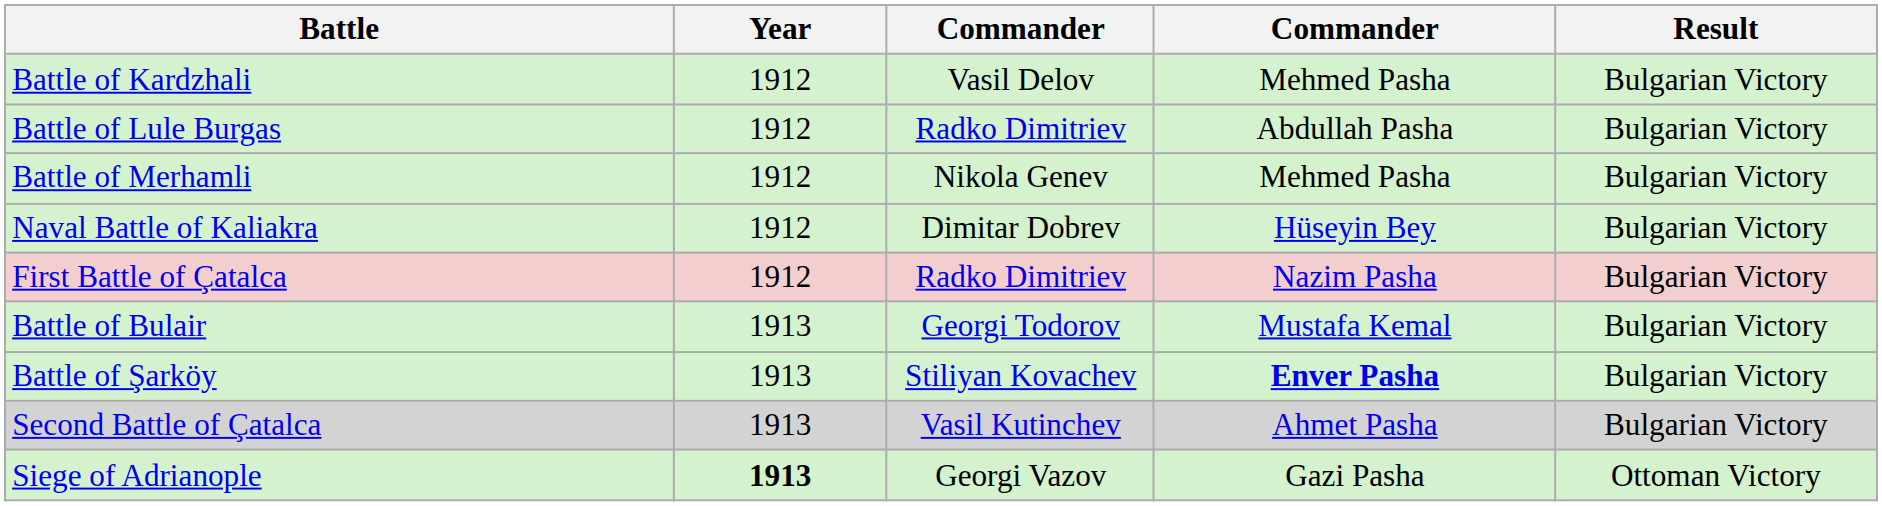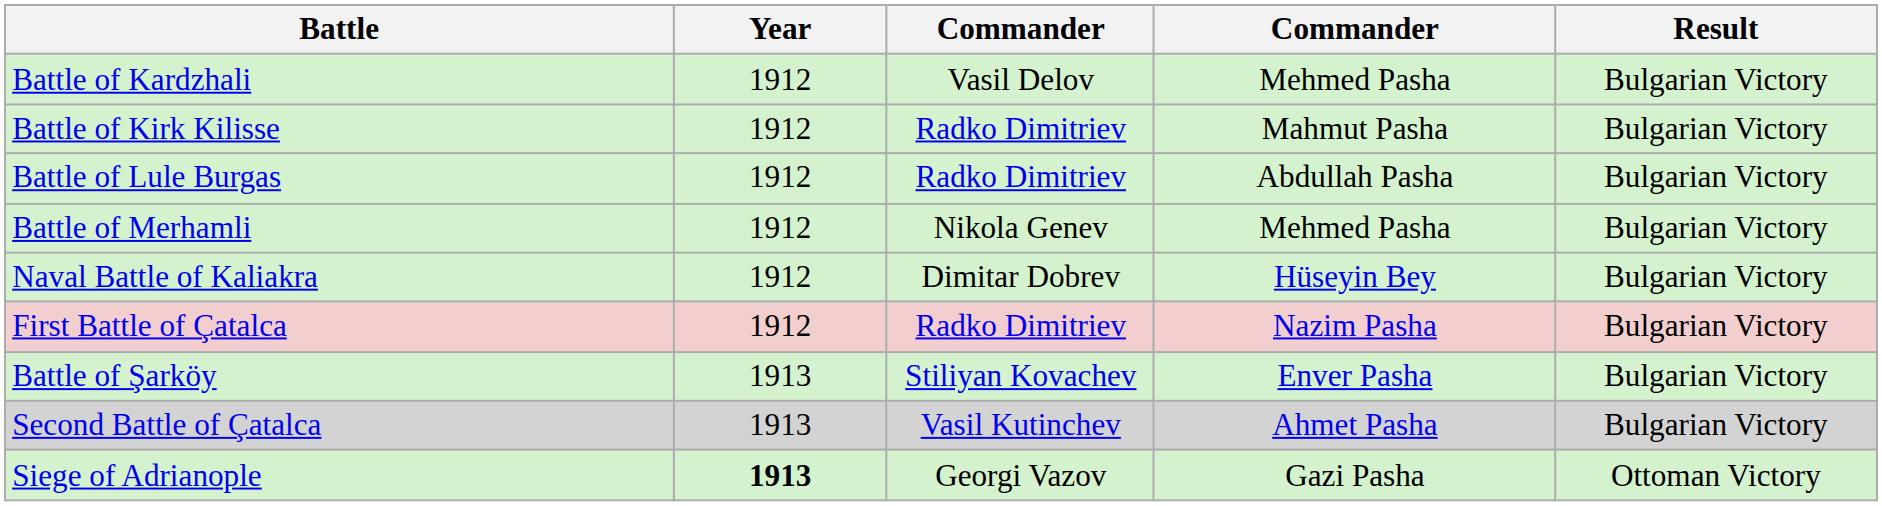 <table style="width:76%;" class="wikitable">
 <tr>
 <th style="width:25%;">Battle</th>
 <th style="width:8%;">Year</th>
 <th style="width:10%;"> Commander</th>
 <th style="width:15%;"> Commander</th>
 <th style="width:12%;">Result</th>
 </tr>
 <tr style="background:#D4F2CE;">
 <td align="left"><a href='#'>Battle of Kardzhali</a></td>
 <td style="text-align:center;">1912</td>
 <td style="text-align:center;">Vasil Delov</td>
 <td style="text-align:center;">Mehmed Pasha</td>
+<td style="text-align:center;">Bulgarian Victory</td>
+</tr>
+<tr style="background:#D4F2CE;">
+<td align="left"><a href='#'>Battle of Kirk Kilisse</a></td>
+<td style="text-align:center;">1912</td>
+<td style="text-align:center;"><a href='#'>Radko Dimitriev</a></td>
+<td style="text-align:center;">Mahmut Pasha</td>
 <td style="text-align:center;">Bulgarian Victory</td>
 </tr>
 <tr style="background:#D4F2CE;">
 <td align="left"><a href='#'>Battle of Lule Burgas</a></td>
 <td style="text-align:center;">1912</td>
 <td style="text-align:center;"><a href='#'>Radko Dimitriev</a></td>
 <td style="text-align:center;">Abdullah Pasha</td>
 <td style="text-align:center;">Bulgarian Victory</td>
 </tr>
 <tr style="background:#D4F2CE;">
 <td align="left"><a href='#'>Battle of Merhamli</a></td>
 <td style="text-align:center;">1912</td>
 <td style="text-align:center;">Nikola Genev</td>
 <td style="text-align:center;">Mehmed Pasha</td>
 <td style="text-align:center;">Bulgarian Victory</td>
 </tr>
 <tr style="background:#D4F2CE;">
 <td align="left"><a href='#'>Naval Battle of Kaliakra</a></td>
 <td style="text-align:center;">1912</td>
 <td style="text-align:center;">Dimitar Dobrev</td>
 <td style="text-align:center;"><a href='#'>Hüseyin Bey</a></td>
 <td style="text-align:center;">Bulgarian Victory</td>
 </tr>
 <tr style="background:#F2CECE;">
 <td align="left"><a href='#'>First Battle of Çatalca</a></td>
 <td style="text-align:center;">1912</td>
 <td style="text-align:center;"><a href='#'>Radko Dimitriev</a></td>
 <td style="text-align:center;"><a href='#'>Nazim Pasha</a></td>
 <td style="text-align:center;">Bulgarian Victory</td>
 </tr>
 <tr style="background:#D4F2CE;">
-<td align="left"><a href='#'>Battle of Bulair</a></td>
-<td style="text-align:center;">1913</td>
-<td style="text-align:center;"><a href='#'>Georgi Todorov</a></td>
-<td style="text-align:center;"><a href='#'>Mustafa Kemal</a></td>
-<td style="text-align:center;">Bulgarian Victory</td>
-</tr>
-<tr style="background:#D4F2CE;">
 <td align="left"><a href='#'>Battle of Şarköy</a></td>
 <td style="text-align:center;">1913</td>
 <td style="text-align:center;"><a href='#'>Stiliyan Kovachev</a></td>
-<td style="text-align:center;"><strong><a href='#'>Enver Pasha</a></strong></td>
+<td style="text-align:center;"><a href='#'>Enver Pasha</a></td>
 <td style="text-align:center;">Bulgarian Victory</td>
 </tr>
 <tr style="background:lightgrey;">
 <td align="left"><a href='#'>Second Battle of Çatalca</a></td>
 <td style="text-align:center;">1913</td>
 <td style="text-align:center;"><a href='#'>Vasil Kutinchev</a></td>
 <td style="text-align:center;"><a href='#'>Ahmet Pasha</a></td>
 <td style="text-align:center;">Bulgarian Victory</td>
 </tr>
 <tr style="background:#D4F2CE;">
 <td align="left"><a href='#'>Siege of Adrianople</a></td>
 <td style="text-align:center;"><strong>1913</strong></td>
 <td style="text-align:center;">Georgi Vazov</td>
 <td style="text-align:center;">Gazi Pasha</td>
 <td style="text-align:center;">Ottoman Victory</td>
 </tr>
 </table>
